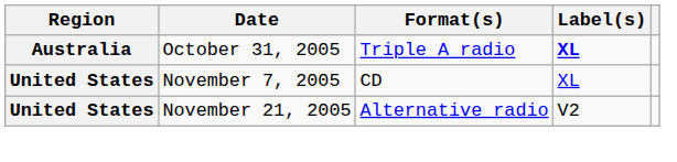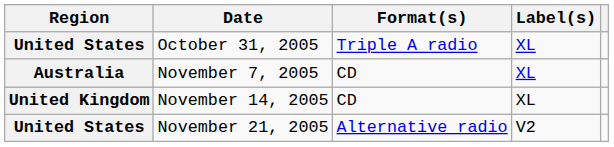 <table class="wikitable plainrowheaders">
 <tr>
 <th scope="col">Region</th>
 <th scope="col">Date</th>
 <th scope="col">Format(s)</th>
 <th scope="col">Label(s)</th>
 <th scope="col"></th>
 </tr>
 <tr>
-<th scope="row">Australia</th>
+<th scope="row">United States</th>
 <td>October 31, 2005</td>
 <td><a href='#'>Triple A radio</a></td>
-<td><strong><a href='#'>XL</a></strong></td>
+<td><a href='#'>XL</a></td>
 <td align="center"></td>
 </tr>
 <tr>
-<th scope="row">United States</th>
+<th scope="row">Australia</th>
 <td>November 7, 2005</td>
 <td>CD</td>
 <td><a href='#'>XL</a></td>
+<td align="center"></td>
+</tr>
+<tr>
+<th scope="row">United Kingdom</th>
+<td>November 14, 2005</td>
+<td>CD</td>
+<td>XL</td>
 <td align="center"></td>
 </tr>
 <tr>
 <th scope="row">United States</th>
 <td>November 21, 2005</td>
 <td><a href='#'>Alternative radio</a></td>
 <td>V2</td>
 <td align="center"></td>
 </tr>
 </table>
